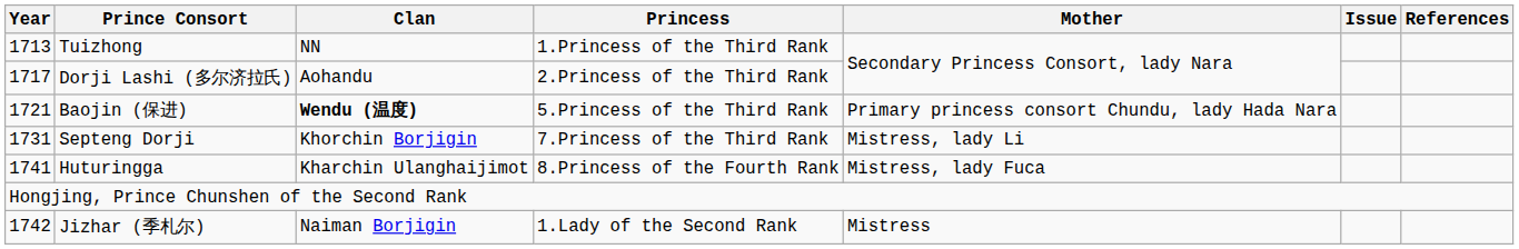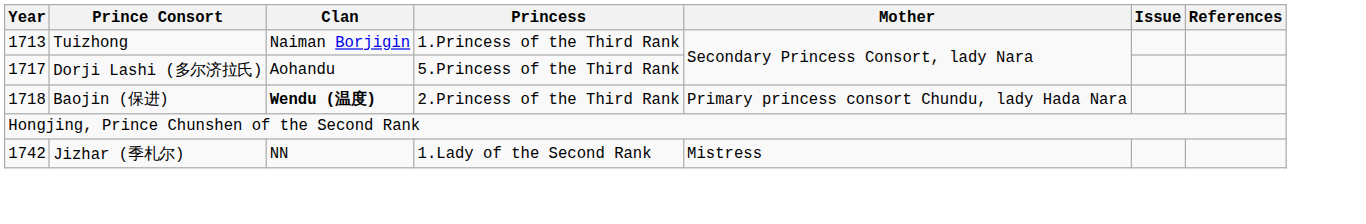 <table class="wikitable">
 <tr>
 <th>Year</th>
 <th>Prince Consort</th>
 <th>Clan</th>
 <th>Princess</th>
 <th>Mother</th>
 <th>Issue</th>
 <th>References</th>
 </tr>
 <tr>
 <td>1713</td>
 <td>Tuizhong</td>
-<td>NN</td>
+<td>Naiman <a href='#'>Borjigin</a></td>
 <td>1.Princess of the Third Rank</td>
 <td rowspan="2">Secondary Princess Consort, lady Nara</td>
 <td></td>
 <td></td>
 </tr>
 <tr>
 <td>1717</td>
 <td>Dorji Lashi (多尔济拉氏)</td>
 <td>Aohandu</td>
-<td>2.Princess of the Third Rank</td>
+<td>5.Princess of the Third Rank</td>
 <td></td>
 <td></td>
 </tr>
 <tr>
-<td>1721</td>
+<td>1718</td>
 <td>Baojin (保进)</td>
 <td><strong>Wendu (温度)</strong></td>
-<td>5.Princess of the Third Rank</td>
+<td>2.Princess of the Third Rank</td>
 <td>Primary princess consort Chundu, lady Hada Nara</td>
-<td></td>
-<td></td>
-</tr>
-<tr>
-<td>1731</td>
-<td>Septeng Dorji</td>
-<td>Khorchin <a href='#'>Borjigin</a></td>
-<td>7.Princess of the Third Rank</td>
-<td>Mistress, lady Li</td>
-<td></td>
-<td></td>
-</tr>
-<tr>
-<td>1741</td>
-<td>Huturingga</td>
-<td>Kharchin Ulanghaijimot</td>
-<td>8.Princess of the Fourth Rank</td>
-<td>Mistress, lady Fuca</td>
 <td></td>
 <td></td>
 </tr>
 <tr>
 <td colspan="7">Hongjing, Prince Chunshen of the Second Rank</td>
 </tr>
 <tr>
 <td>1742</td>
 <td>Jizhar (季札尔)</td>
-<td>Naiman <a href='#'>Borjigin</a></td>
+<td>NN</td>
 <td>1.Lady of the Second Rank</td>
 <td>Mistress</td>
 <td></td>
 <td></td>
 </tr>
 </table>
